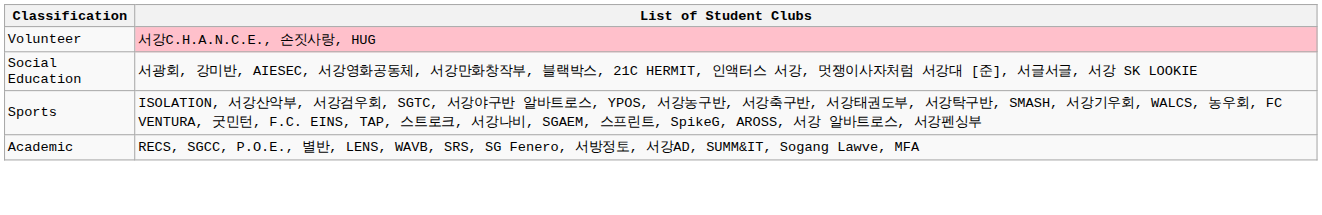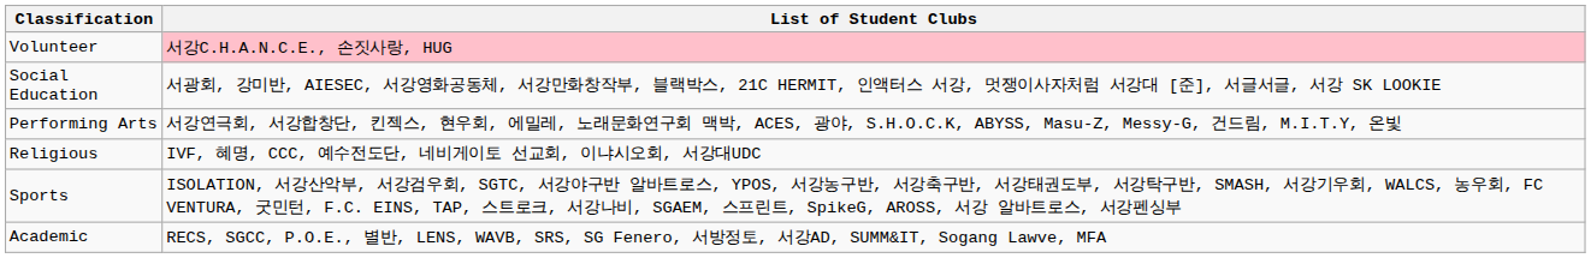 <table class="wikitable">
 <tr>
 <th>Classification</th>
 <th>List of Student Clubs</th>
 </tr>
 <tr>
 <td>Volunteer</td>
 <td style="background: pink;">서강C.H.A.N.C.E., 손짓사랑, HUG</td>
 </tr>
 <tr>
 <td>Social Education</td>
 <td>서광회, 강미반, AIESEC, 서강영화공동체, 서강만화창작부, 블랙박스, 21C HERMIT, 인액터스 서강, 멋쟁이사자처럼 서강대 [준], 서글서글, 서강 SK LOOKIE</td>
 </tr>
 <tr>
+<td>Performing Arts</td>
+<td>서강연극회, 서강합창단, 킨젝스, 현우회, 에밀레, 노래문화연구회 맥박, ACES, 광야, S.H.O.C.K, ABYSS, Masu-Z, Messy-G, 건드림, M.I.T.Y, 온빛</td>
+</tr>
+<tr>
+<td>Religious</td>
+<td>IVF, 혜명, CCC, 예수전도단, 네비게이토 선교회, 이냐시오회, 서강대UDC</td>
+</tr>
+<tr>
 <td>Sports</td>
 <td>ISOLATION, 서강산악부, 서강검우회, SGTC, 서강야구반 알바트로스, YPOS, 서강농구반, 서강축구반, 서강태권도부, 서강탁구반, SMASH, 서강기우회, WALCS, 농우회, FC VENTURA, 굿민턴, F.C. EINS, TAP, 스트로크, 서강나비, SGAEM, 스프린트, SpikeG, AROSS, 서강 알바트로스, 서강펜싱부</td>
 </tr>
 <tr>
 <td>Academic</td>
 <td>RECS, SGCC, P.O.E., 별반, LENS, WAVB, SRS, SG Fenero, 서방정토, 서강AD, SUMM&IT, Sogang Lawve, MFA</td>
 </tr>
 </table>
